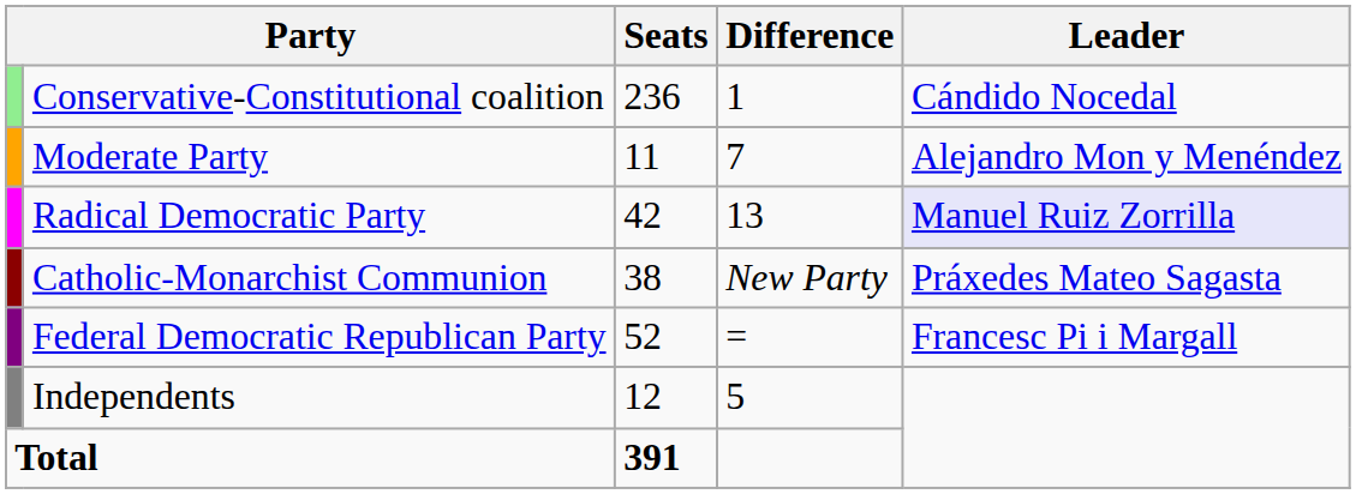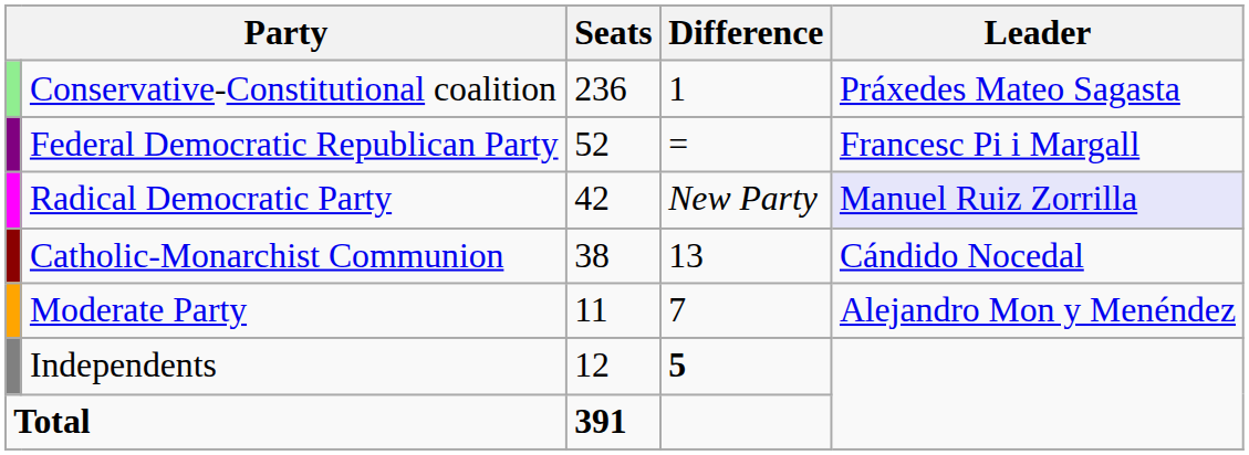 <table class=wikitable>
 <tr>
 <th colspan="2">Party</th>
 <th>Seats</th>
 <th>Difference</th>
 <th>Leader</th>
 </tr>
 <tr>
 <td align=center bgcolor=lightgreen></td>
 <td><a href='#'>Conservative</a>-<a href='#'>Constitutional</a> coalition</td>
 <td>236</td>
 <td>1</td>
+<td><a href='#'>Práxedes Mateo Sagasta</a></td>
+</tr>
+<tr>
+<td align=center bgcolor=purple></td>
+<td><a href='#'>Federal Democratic Republican Party</a></td>
+<td>52</td>
+<td>=</td>
+<td><a href='#'>Francesc Pi i Margall</a></td>
+</tr>
+<tr>
+<td align=center bgcolor=magenta></td>
+<td><a href='#'>Radical Democratic Party</a></td>
+<td>42</td>
+<td><em>New Party</em></td>
+<td style="background: lavender;"><a href='#'>Manuel Ruiz Zorrilla</a></td>
+</tr>
+<tr>
+<td align=center bgcolor=darkred></td>
+<td><a href='#'>Catholic-Monarchist Communion</a></td>
+<td>38</td>
+<td>13</td>
 <td><a href='#'>Cándido Nocedal</a></td>
 </tr>
 <tr>
 <td align=center bgcolor=orange></td>
 <td><a href='#'>Moderate Party</a></td>
 <td>11</td>
 <td>7</td>
 <td><a href='#'>Alejandro Mon y Menéndez</a></td>
 </tr>
 <tr>
-<td align=center bgcolor=magenta></td>
-<td><a href='#'>Radical Democratic Party</a></td>
-<td>42</td>
-<td>13</td>
-<td style="background: lavender;"><a href='#'>Manuel Ruiz Zorrilla</a></td>
-</tr>
-<tr>
-<td align=center bgcolor=darkred></td>
-<td><a href='#'>Catholic-Monarchist Communion</a></td>
-<td>38</td>
-<td><em>New Party</em></td>
-<td><a href='#'>Práxedes Mateo Sagasta</a></td>
-</tr>
-<tr>
-<td align=center bgcolor=purple></td>
-<td><a href='#'>Federal Democratic Republican Party</a></td>
-<td>52</td>
-<td>=</td>
-<td><a href='#'>Francesc Pi i Margall</a></td>
-</tr>
-<tr>
 <td align=center bgcolor=grey></td>
 <td>Independents</td>
 <td>12</td>
-<td>5</td>
+<td><strong>5</strong></td>
 </tr>
 <tr>
 <td colspan="2"><strong>Total</strong></td>
 <td><strong>391</strong></td>
 <td></td>
 </tr>
 </table>
